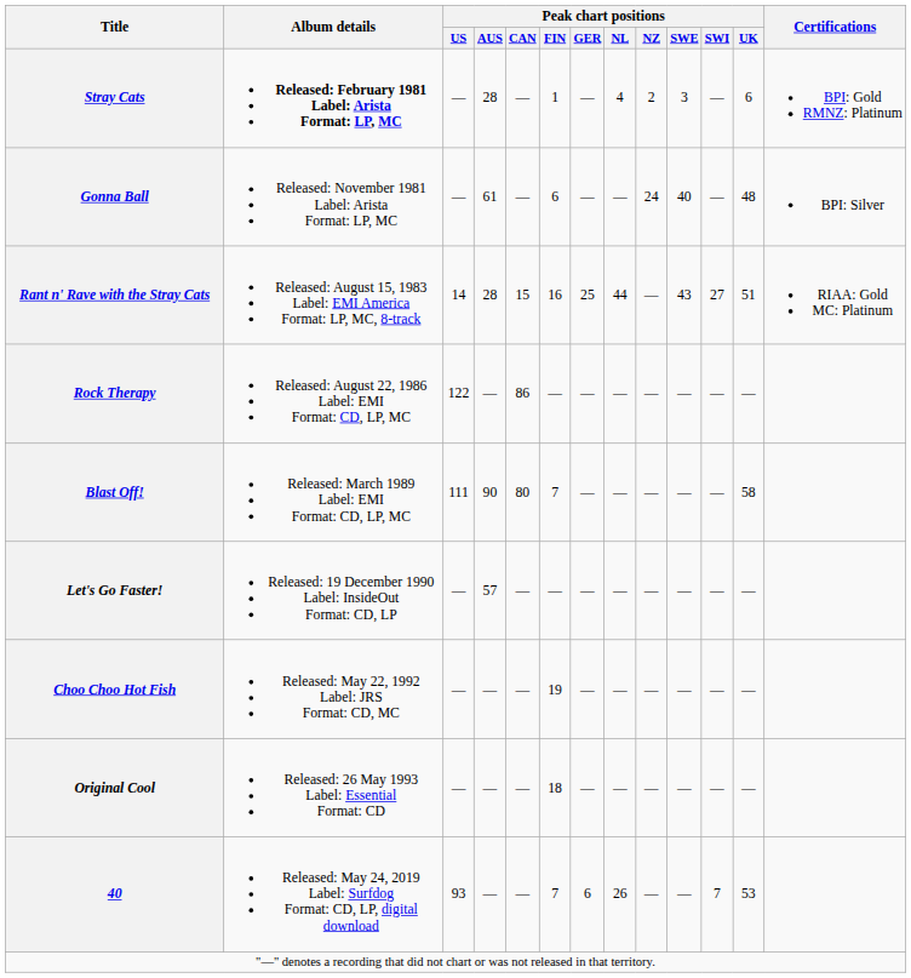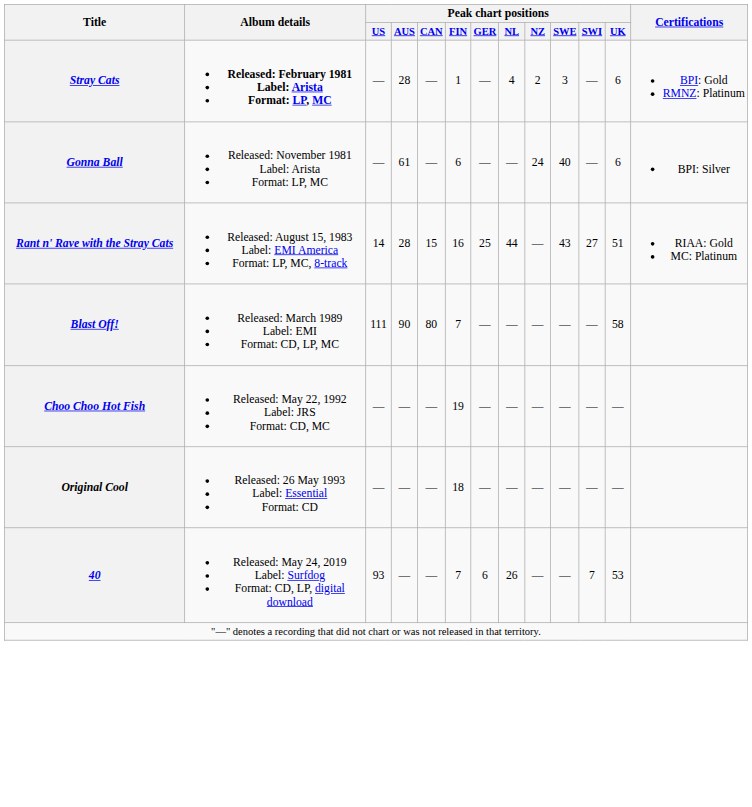 <table class="wikitable plainrowheaders" style="text-align:center;">
 <tr>
 <th rowspan="2" scope="col" style="width:15em;">Title</th>
 <th rowspan="2" scope="col" style="width:15em;">Album details</th>
 <th colspan="10" scope="col">Peak chart positions</th>
 <th rowspan="2"><a href='#'>Certifications</a></th>
 </tr>
 <tr>
 <th scope="col" style="width:2em;font-size:90%;"><a href='#'>US</a><br></th>
 <th scope="col" style="width:2em;font-size:90%;"><a href='#'>AUS</a><br></th>
 <th scope="col" style="width:2em;font-size:90%;"><a href='#'>CAN</a><br></th>
 <th scope="col" style="width:2em;font-size:90%;"><a href='#'>FIN</a><br></th>
 <th scope="col" style="width:2em;font-size:90%;"><a href='#'>GER</a><br></th>
 <th scope="col" style="width:2em;font-size:90%;"><a href='#'>NL</a><br></th>
 <th scope="col" style="width:2em;font-size:90%;"><a href='#'>NZ</a><br></th>
 <th scope="col" style="width:2em;font-size:90%;"><a href='#'>SWE</a><br></th>
 <th scope="col" style="width:2em;font-size:90%;"><a href='#'>SWI</a><br></th>
 <th scope="col" style="width:2em;font-size:90%;"><a href='#'>UK</a><br></th>
 </tr>
 <tr>
 <th scope="row"><em><a href='#'>Stray Cats</a></em></th>
 <td><strong><br><ul><li>Released: February 1981</li><li>Label: <a href='#'>Arista</a></li><li>Format: <a href='#'>LP</a>, <a href='#'>MC</a></li></ul></strong></td>
 <td>—</td>
 <td>28</td>
 <td>—</td>
 <td>1</td>
 <td>—</td>
 <td>4</td>
 <td>2</td>
 <td>3</td>
 <td>—</td>
 <td>6</td>
 <td><br><ul><li><a href='#'>BPI</a>: Gold</li><li><a href='#'>RMNZ</a>: Platinum</li></ul></td>
 </tr>
 <tr>
 <th scope="row"><em><a href='#'>Gonna Ball</a></em></th>
 <td><br><ul><li>Released: November 1981</li><li>Label: Arista</li><li>Format: LP, MC</li></ul></td>
 <td>—</td>
 <td>61</td>
 <td>—</td>
 <td>6</td>
 <td>—</td>
 <td>—</td>
 <td>24</td>
 <td>40</td>
 <td>—</td>
-<td>48</td>
+<td>6</td>
 <td><br><ul><li>BPI: Silver</li></ul></td>
 </tr>
 <tr>
 <th scope="row"><em><a href='#'>Rant n' Rave with the Stray Cats</a></em></th>
 <td><br><ul><li>Released: August 15, 1983</li><li>Label: <a href='#'>EMI America</a></li><li>Format: LP, MC, <a href='#'>8-track</a></li></ul></td>
 <td>14</td>
 <td>28</td>
 <td>15</td>
 <td>16</td>
 <td>25</td>
 <td>44</td>
 <td>—</td>
 <td>43</td>
 <td>27</td>
 <td>51</td>
 <td><br><ul><li>RIAA: Gold</li><li>MC: Platinum</li></ul></td>
 </tr>
 <tr>
-<th scope="row"><em><a href='#'>Rock Therapy</a></em></th>
-<td><br><ul><li>Released: August 22, 1986</li><li>Label: EMI</li><li>Format: <a href='#'>CD</a>, LP, MC</li></ul></td>
-<td>122</td>
-<td>—</td>
-<td>86</td>
-<td>—</td>
-<td>—</td>
-<td>—</td>
-<td>—</td>
-<td>—</td>
-<td>—</td>
-<td>—</td>
-<td></td>
-</tr>
-<tr>
 <th scope="row"><em><a href='#'>Blast Off!</a></em></th>
 <td><br><ul><li>Released: March 1989</li><li>Label: EMI</li><li>Format: CD, LP, MC</li></ul></td>
 <td>111</td>
 <td>90</td>
 <td>80</td>
 <td>7</td>
 <td>—</td>
 <td>—</td>
 <td>—</td>
 <td>—</td>
 <td>—</td>
 <td>58</td>
-<td></td>
-</tr>
-<tr>
-<th scope="row"><em>Let's Go Faster!</em></th>
-<td><br><ul><li>Released: 19 December 1990</li><li>Label: InsideOut</li><li>Format: CD, LP</li></ul></td>
-<td>—</td>
-<td>57</td>
-<td>—</td>
-<td>—</td>
-<td>—</td>
-<td>—</td>
-<td>—</td>
-<td>—</td>
-<td>—</td>
-<td>—</td>
 <td></td>
 </tr>
 <tr>
 <th scope="row"><em><a href='#'>Choo Choo Hot Fish</a></em></th>
 <td><br><ul><li>Released: May 22, 1992</li><li>Label: JRS</li><li>Format: CD, MC</li></ul></td>
 <td>—</td>
 <td>—</td>
 <td>—</td>
 <td>19</td>
 <td>—</td>
 <td>—</td>
 <td>—</td>
 <td>—</td>
 <td>—</td>
 <td>—</td>
 <td></td>
 </tr>
 <tr>
 <th scope="row"><em>Original Cool</em></th>
 <td><br><ul><li>Released: 26 May 1993</li><li>Label: <a href='#'>Essential</a></li><li>Format: CD</li></ul></td>
 <td>—</td>
 <td>—</td>
 <td>—</td>
 <td>18</td>
 <td>—</td>
 <td>—</td>
 <td>—</td>
 <td>—</td>
 <td>—</td>
 <td>—</td>
 <td></td>
 </tr>
 <tr>
 <th scope="row"><em><a href='#'>40</a></em></th>
 <td><br><ul><li>Released: May 24, 2019</li><li>Label: <a href='#'>Surfdog</a></li><li>Format: CD, LP, <a href='#'>digital download</a></li></ul></td>
 <td>93</td>
 <td>—</td>
 <td>—</td>
 <td>7</td>
 <td>6</td>
 <td>26</td>
 <td>—</td>
 <td>—</td>
 <td>7</td>
 <td>53</td>
 <td></td>
 </tr>
 <tr>
 <td colspan="13" style="font-size:90%">"—" denotes a recording that did not chart or was not released in that territory.</td>
 </tr>
 </table>
